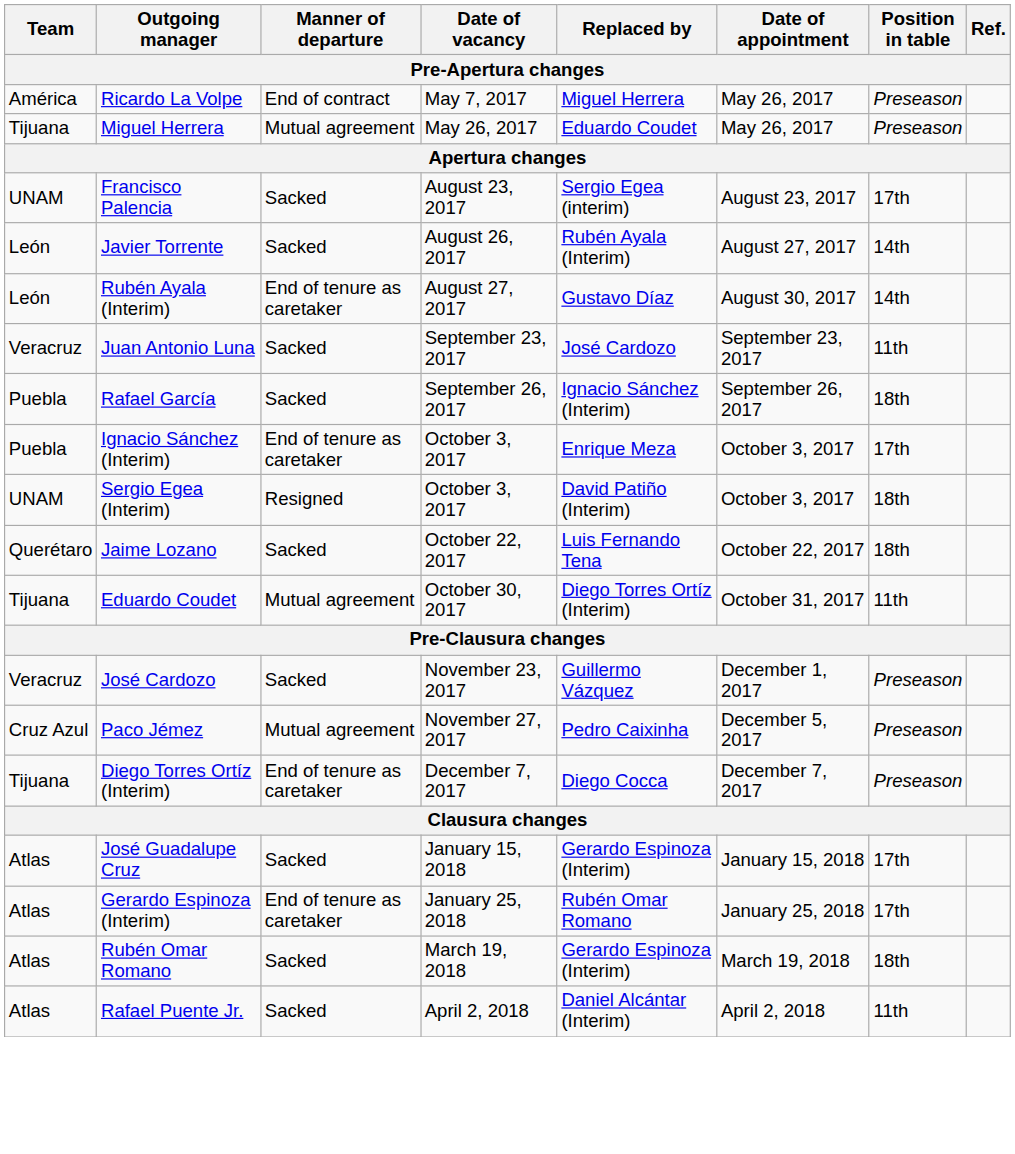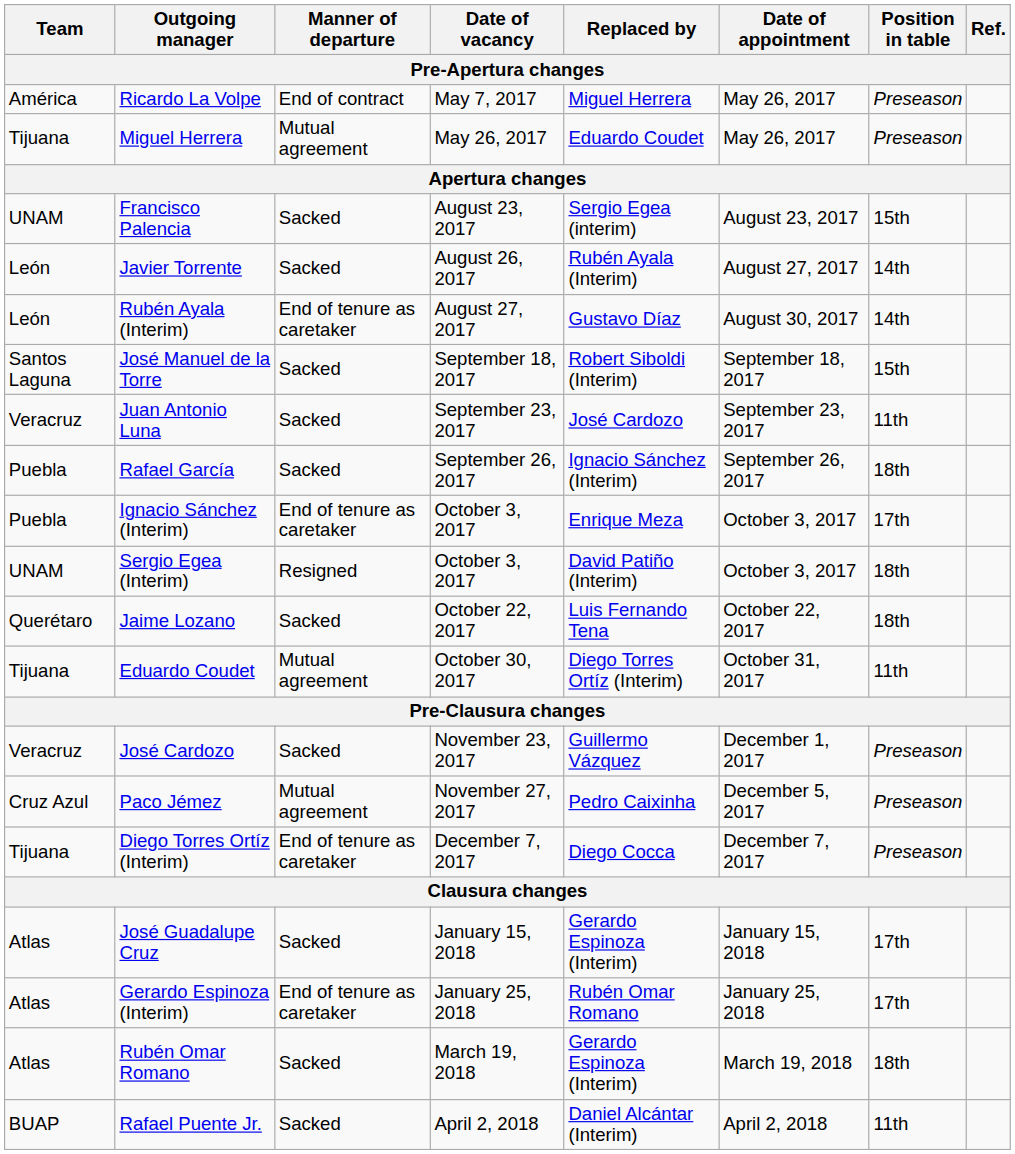 <table class="wikitable sortable">
 <tr>
 <th>Team</th>
 <th>Outgoing manager</th>
 <th>Manner of <br> departure</th>
 <th>Date of vacancy</th>
 <th>Replaced by</th>
 <th>Date of appointment</th>
 <th>Position <br> in table</th>
 <th>Ref.</th>
 </tr>
 <tr>
 <th colspan=8>Pre-Apertura changes</th>
 </tr>
 <tr>
 <td>América</td>
 <td> <a href='#'>Ricardo La Volpe</a></td>
 <td>End of contract</td>
 <td>May 7, 2017</td>
 <td> <a href='#'>Miguel Herrera</a></td>
 <td>May 26, 2017</td>
 <td><em>Preseason</em></td>
 <td align="center"></td>
 </tr>
 <tr>
 <td>Tijuana</td>
 <td> <a href='#'>Miguel Herrera</a></td>
 <td>Mutual agreement</td>
 <td>May 26, 2017</td>
 <td> <a href='#'>Eduardo Coudet</a></td>
 <td>May 26, 2017</td>
 <td><em>Preseason</em></td>
 <td align="center"></td>
 </tr>
 <tr>
 <th colspan=8>Apertura changes</th>
 </tr>
 <tr>
 <td>UNAM</td>
 <td> <a href='#'>Francisco Palencia</a></td>
 <td>Sacked</td>
 <td>August 23, 2017</td>
 <td> <a href='#'>Sergio Egea</a> (interim)</td>
 <td>August 23, 2017</td>
-<td>17th</td>
+<td>15th</td>
 <td align="center"></td>
 </tr>
 <tr>
 <td>León</td>
 <td> <a href='#'>Javier Torrente</a></td>
 <td>Sacked</td>
 <td>August 26, 2017</td>
 <td> <a href='#'>Rubén Ayala</a> (Interim)</td>
 <td>August 27, 2017</td>
 <td>14th</td>
 <td align="center"></td>
 </tr>
 <tr>
 <td>León</td>
 <td> <a href='#'>Rubén Ayala</a> (Interim)</td>
 <td>End of tenure as caretaker</td>
 <td>August 27, 2017</td>
 <td> <a href='#'>Gustavo Díaz</a></td>
 <td>August 30, 2017</td>
 <td>14th</td>
+<td align="center"></td>
+</tr>
+<tr>
+<td>Santos Laguna</td>
+<td> <a href='#'>José Manuel de la Torre</a></td>
+<td>Sacked</td>
+<td>September 18, 2017</td>
+<td> <a href='#'>Robert Siboldi</a> (Interim)</td>
+<td>September 18, 2017</td>
+<td>15th</td>
 <td align="center"></td>
 </tr>
 <tr>
 <td>Veracruz</td>
 <td> <a href='#'>Juan Antonio Luna</a></td>
 <td>Sacked</td>
 <td>September 23, 2017</td>
 <td> <a href='#'>José Cardozo</a></td>
 <td>September 23, 2017</td>
 <td>11th</td>
 <td align="center"></td>
 </tr>
 <tr>
 <td>Puebla</td>
 <td> <a href='#'>Rafael García</a></td>
 <td>Sacked</td>
 <td>September 26, 2017</td>
 <td> <a href='#'>Ignacio Sánchez</a> (Interim)</td>
 <td>September 26, 2017</td>
 <td>18th</td>
 <td align="center"></td>
 </tr>
 <tr>
 <td>Puebla</td>
 <td> <a href='#'>Ignacio Sánchez</a> (Interim)</td>
 <td>End of tenure as caretaker</td>
 <td>October 3, 2017</td>
 <td> <a href='#'>Enrique Meza</a></td>
 <td>October 3, 2017</td>
 <td>17th</td>
 <td align="center"></td>
 </tr>
 <tr>
 <td>UNAM</td>
 <td> <a href='#'>Sergio Egea</a> (Interim)</td>
 <td>Resigned</td>
 <td>October 3, 2017</td>
 <td> <a href='#'>David Patiño</a> (Interim)</td>
 <td>October 3, 2017</td>
 <td>18th</td>
 <td align="center"></td>
 </tr>
 <tr>
 <td>Querétaro</td>
 <td> <a href='#'>Jaime Lozano</a></td>
 <td>Sacked</td>
 <td>October 22, 2017</td>
 <td> <a href='#'>Luis Fernando Tena</a></td>
 <td>October 22, 2017</td>
 <td>18th</td>
 <td align="center"></td>
 </tr>
 <tr>
 <td>Tijuana</td>
 <td> <a href='#'>Eduardo Coudet</a></td>
 <td>Mutual agreement</td>
 <td>October 30, 2017</td>
 <td> <a href='#'>Diego Torres Ortíz</a> (Interim)</td>
 <td>October 31, 2017</td>
 <td>11th</td>
 <td align="center"></td>
 </tr>
 <tr>
 <th colspan=8>Pre-Clausura changes</th>
 </tr>
 <tr>
 <td>Veracruz</td>
 <td> <a href='#'>José Cardozo</a></td>
 <td>Sacked</td>
 <td>November 23, 2017</td>
 <td> <a href='#'>Guillermo Vázquez</a></td>
 <td>December 1, 2017</td>
 <td><em>Preseason</em></td>
 <td align="center"></td>
 </tr>
 <tr>
 <td>Cruz Azul</td>
 <td> <a href='#'>Paco Jémez</a></td>
 <td>Mutual agreement</td>
 <td>November 27, 2017</td>
 <td> <a href='#'>Pedro Caixinha</a></td>
 <td>December 5, 2017</td>
 <td><em>Preseason</em></td>
 <td align="center"></td>
 </tr>
 <tr>
 <td>Tijuana</td>
 <td> <a href='#'>Diego Torres Ortíz</a> (Interim)</td>
 <td>End of tenure as caretaker</td>
 <td>December 7, 2017</td>
 <td> <a href='#'>Diego Cocca</a></td>
 <td>December 7, 2017</td>
 <td><em>Preseason</em></td>
 <td align="center"></td>
 </tr>
 <tr>
 <th colspan=8>Clausura changes</th>
 </tr>
 <tr>
 <td>Atlas</td>
 <td> <a href='#'>José Guadalupe Cruz</a></td>
 <td>Sacked</td>
 <td>January 15, 2018</td>
 <td> <a href='#'>Gerardo Espinoza</a> (Interim)</td>
 <td>January 15, 2018</td>
 <td>17th</td>
 <td align="center"></td>
 </tr>
 <tr>
 <td>Atlas</td>
 <td> <a href='#'>Gerardo Espinoza</a> (Interim)</td>
 <td>End of tenure as caretaker</td>
 <td>January 25, 2018</td>
 <td> <a href='#'>Rubén Omar Romano</a></td>
 <td>January 25, 2018</td>
 <td>17th</td>
 <td align="center"></td>
 </tr>
 <tr>
 <td>Atlas</td>
 <td> <a href='#'>Rubén Omar Romano</a></td>
 <td>Sacked</td>
 <td>March 19, 2018</td>
 <td> <a href='#'>Gerardo Espinoza</a> (Interim)</td>
 <td>March 19, 2018</td>
 <td>18th</td>
 <td align="center"></td>
 </tr>
 <tr>
-<td>Atlas</td>
+<td>BUAP</td>
 <td> <a href='#'>Rafael Puente Jr.</a></td>
 <td>Sacked</td>
 <td>April 2, 2018</td>
 <td> <a href='#'>Daniel Alcántar</a> (Interim)</td>
 <td>April 2, 2018</td>
 <td>11th</td>
 <td align="center"></td>
 </tr>
 </table>
